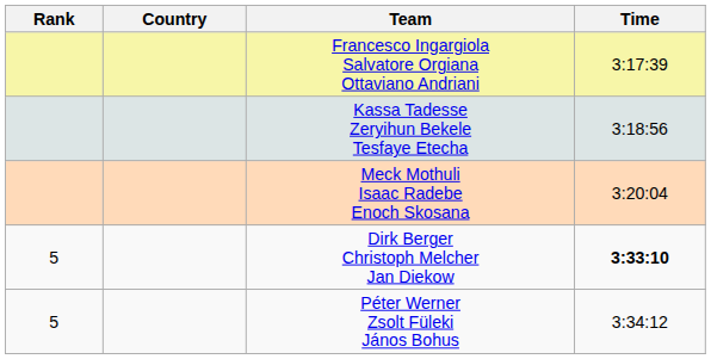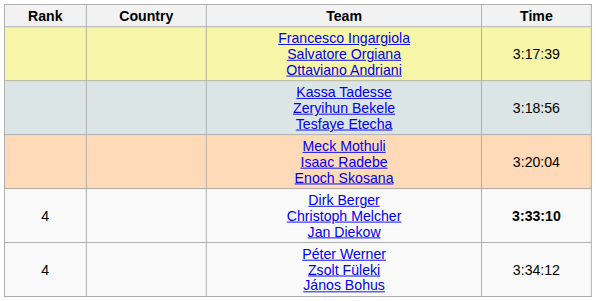 <table class="wikitable sortable" style=" text-align:center; font-size:95%;" width="50%">
 <tr>
 <th>Rank</th>
 <th>Country</th>
 <th>Team</th>
 <th>Time</th>
 </tr>
 <tr bgcolor="#F7F6A8">
 <td align=center></td>
 <td></td>
 <td><a href='#'>Francesco Ingargiola</a><br><a href='#'>Salvatore Orgiana</a><br><a href='#'>Ottaviano Andriani</a></td>
 <td>3:17:39</td>
 </tr>
 <tr bgcolor="#DCE5E5">
 <td align=center></td>
 <td></td>
 <td><a href='#'>Kassa Tadesse</a><br><a href='#'>Zeryihun Bekele</a><br><a href='#'>Tesfaye Etecha</a></td>
 <td>3:18:56</td>
 </tr>
 <tr bgcolor="#FFDAB9">
 <td align=center></td>
 <td></td>
 <td><a href='#'>Meck Mothuli</a><br><a href='#'>Isaac Radebe</a><br><a href='#'>Enoch Skosana</a></td>
 <td>3:20:04</td>
 </tr>
 <tr>
-<td align=center>5</td>
+<td align=center>4</td>
 <td></td>
 <td><a href='#'>Dirk Berger</a><br><a href='#'>Christoph Melcher</a><br><a href='#'>Jan Diekow</a></td>
 <td><strong>3:33:10</strong></td>
 </tr>
 <tr>
-<td align=center>5</td>
+<td align=center>4</td>
 <td></td>
 <td><a href='#'>Péter Werner</a><br><a href='#'>Zsolt Füleki</a><br><a href='#'>János Bohus</a></td>
 <td>3:34:12</td>
 </tr>
 </table>
